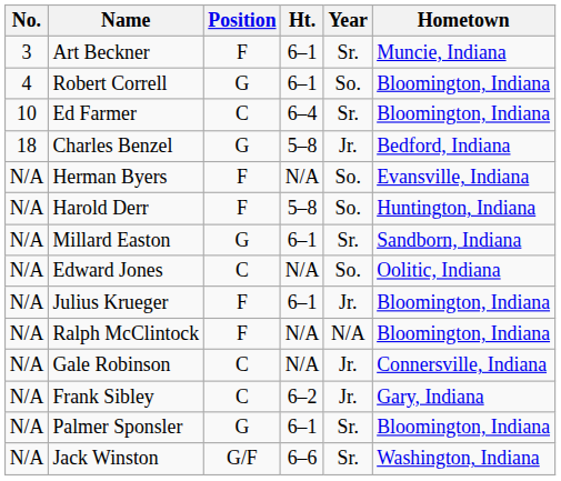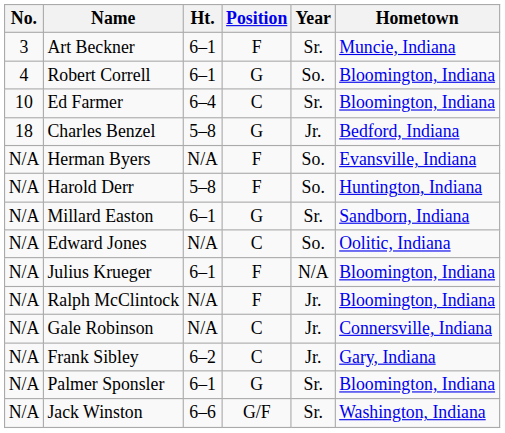 <table class="wikitable" style="text-align:center">
 <tr>
 <th>No.</th>
 <th>Name</th>
+<th>Ht.</th>
 <th><a href='#'>Position</a></th>
-<th>Ht.</th>
 <th>Year</th>
 <th>Hometown</th>
 </tr>
 <tr>
 <td>3</td>
 <td style="text-align:left">Art Beckner</td>
+<td>6–1</td>
 <td>F</td>
-<td>6–1</td>
 <td>Sr.</td>
 <td style="text-align:left"><a href='#'>Muncie, Indiana</a></td>
 </tr>
 <tr>
 <td>4</td>
 <td style="text-align:left">Robert Correll</td>
+<td>6–1</td>
 <td>G</td>
-<td>6–1</td>
 <td>So.</td>
 <td style="text-align:left"><a href='#'>Bloomington, Indiana</a></td>
 </tr>
 <tr>
 <td>10</td>
 <td style="text-align:left">Ed Farmer</td>
+<td>6–4</td>
 <td>C</td>
-<td>6–4</td>
 <td>Sr.</td>
 <td style="text-align:left"><a href='#'>Bloomington, Indiana</a></td>
 </tr>
 <tr>
 <td>18</td>
 <td style="text-align:left">Charles Benzel</td>
+<td>5–8</td>
 <td>G</td>
-<td>5–8</td>
 <td>Jr.</td>
 <td style="text-align:left"><a href='#'>Bedford, Indiana</a></td>
 </tr>
 <tr>
 <td>N/A</td>
 <td style="text-align:left">Herman Byers</td>
+<td>N/A</td>
 <td>F</td>
-<td>N/A</td>
 <td>So.</td>
 <td style="text-align:left"><a href='#'>Evansville, Indiana</a></td>
 </tr>
 <tr>
 <td>N/A</td>
 <td style="text-align:left">Harold Derr</td>
+<td>5–8</td>
 <td>F</td>
-<td>5–8</td>
 <td>So.</td>
 <td style="text-align:left"><a href='#'>Huntington, Indiana</a></td>
 </tr>
 <tr>
 <td>N/A</td>
 <td style="text-align:left">Millard Easton</td>
+<td>6–1</td>
 <td>G</td>
-<td>6–1</td>
 <td>Sr.</td>
 <td style="text-align:left"><a href='#'>Sandborn, Indiana</a></td>
 </tr>
 <tr>
 <td>N/A</td>
 <td style="text-align:left">Edward Jones</td>
+<td>N/A</td>
 <td>C</td>
-<td>N/A</td>
 <td>So.</td>
 <td style="text-align:left"><a href='#'>Oolitic, Indiana</a></td>
 </tr>
 <tr>
 <td>N/A</td>
 <td style="text-align:left">Julius Krueger</td>
+<td>6–1</td>
 <td>F</td>
-<td>6–1</td>
+<td>N/A</td>
+<td style="text-align:left"><a href='#'>Bloomington, Indiana</a></td>
+</tr>
+<tr>
+<td>N/A</td>
+<td style="text-align:left">Ralph McClintock</td>
+<td>N/A</td>
+<td>F</td>
 <td>Jr.</td>
 <td style="text-align:left"><a href='#'>Bloomington, Indiana</a></td>
 </tr>
 <tr>
 <td>N/A</td>
-<td style="text-align:left">Ralph McClintock</td>
-<td>F</td>
+<td style="text-align:left">Gale Robinson</td>
 <td>N/A</td>
-<td>N/A</td>
-<td style="text-align:left"><a href='#'>Bloomington, Indiana</a></td>
-</tr>
-<tr>
-<td>N/A</td>
-<td style="text-align:left">Gale Robinson</td>
 <td>C</td>
-<td>N/A</td>
 <td>Jr.</td>
 <td style="text-align:left"><a href='#'>Connersville, Indiana</a></td>
 </tr>
 <tr>
 <td>N/A</td>
 <td style="text-align:left">Frank Sibley</td>
+<td>6–2</td>
 <td>C</td>
-<td>6–2</td>
 <td>Jr.</td>
 <td style="text-align:left"><a href='#'>Gary, Indiana</a></td>
 </tr>
 <tr>
 <td>N/A</td>
 <td style="text-align:left">Palmer Sponsler</td>
+<td>6–1</td>
 <td>G</td>
-<td>6–1</td>
 <td>Sr.</td>
 <td style="text-align:left"><a href='#'>Bloomington, Indiana</a></td>
 </tr>
 <tr>
 <td>N/A</td>
 <td style="text-align:left">Jack Winston</td>
+<td>6–6</td>
 <td>G/F</td>
-<td>6–6</td>
 <td>Sr.</td>
 <td style="text-align:left"><a href='#'>Washington, Indiana</a></td>
 </tr>
 </table>
